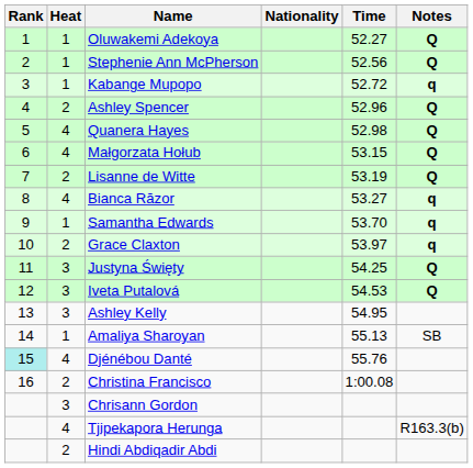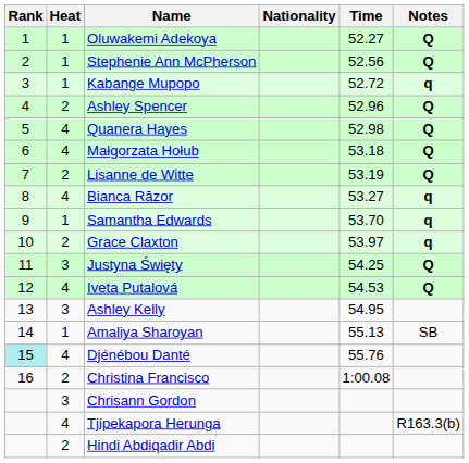 <table class="wikitable sortable" style="text-align:center">
 <tr>
 <th>Rank</th>
 <th>Heat</th>
 <th>Name</th>
 <th>Nationality</th>
 <th>Time</th>
 <th>Notes</th>
 </tr>
 <tr bgcolor=ccffcc>
 <td>1</td>
 <td>1</td>
 <td align=left><a href='#'>Oluwakemi Adekoya</a></td>
 <td align=left></td>
 <td>52.27</td>
 <td><strong>Q</strong></td>
 </tr>
 <tr bgcolor=ccffcc>
 <td>2</td>
 <td>1</td>
 <td align=left><a href='#'>Stephenie Ann McPherson</a></td>
 <td align=left></td>
 <td>52.56</td>
 <td><strong>Q</strong></td>
 </tr>
 <tr bgcolor=ddffdd>
 <td>3</td>
 <td>1</td>
 <td align=left><a href='#'>Kabange Mupopo</a></td>
 <td align=left></td>
 <td>52.72</td>
 <td><strong>q</strong> </td>
 </tr>
 <tr bgcolor=ccffcc>
 <td>4</td>
 <td>2</td>
 <td align=left><a href='#'>Ashley Spencer</a></td>
 <td align=left></td>
 <td>52.96</td>
 <td><strong>Q</strong></td>
 </tr>
 <tr bgcolor=ccffcc>
 <td>5</td>
 <td>4</td>
 <td align=left><a href='#'>Quanera Hayes</a></td>
 <td align=left></td>
 <td>52.98</td>
 <td><strong>Q</strong></td>
 </tr>
 <tr bgcolor=ccffcc>
 <td>6</td>
 <td>4</td>
 <td align=left><a href='#'>Małgorzata Hołub</a></td>
 <td align=left></td>
-<td>53.15</td>
+<td>53.18</td>
 <td><strong>Q</strong></td>
 </tr>
 <tr bgcolor=ccffcc>
 <td>7</td>
 <td>2</td>
 <td align=left><a href='#'>Lisanne de Witte</a></td>
 <td align=left></td>
 <td>53.19</td>
 <td><strong>Q</strong></td>
 </tr>
 <tr bgcolor=ddffdd>
 <td>8</td>
 <td>4</td>
 <td align=left><a href='#'>Bianca Răzor</a></td>
 <td align=left></td>
 <td>53.27</td>
 <td><strong>q</strong></td>
 </tr>
 <tr bgcolor=ddffdd>
 <td>9</td>
 <td>1</td>
 <td align=left><a href='#'>Samantha Edwards</a></td>
 <td align=left></td>
 <td>53.70</td>
 <td><strong>q</strong></td>
 </tr>
 <tr bgcolor=ddffdd>
 <td>10</td>
 <td>2</td>
 <td align=left><a href='#'>Grace Claxton</a></td>
 <td align=left></td>
 <td>53.97</td>
 <td><strong>q</strong></td>
 </tr>
 <tr bgcolor=ccffcc>
 <td>11</td>
 <td>3</td>
 <td align=left><a href='#'>Justyna Święty</a></td>
 <td align=left></td>
 <td>54.25</td>
 <td><strong>Q</strong></td>
 </tr>
 <tr bgcolor=ccffcc>
 <td>12</td>
-<td>3</td>
+<td>4</td>
 <td align=left><a href='#'>Iveta Putalová</a></td>
 <td align=left></td>
 <td>54.53</td>
 <td><strong>Q</strong></td>
 </tr>
 <tr>
 <td>13</td>
 <td>3</td>
 <td align=left><a href='#'>Ashley Kelly</a></td>
 <td align=left></td>
 <td>54.95</td>
 <td></td>
 </tr>
 <tr>
 <td>14</td>
 <td>1</td>
 <td align=left><a href='#'>Amaliya Sharoyan</a></td>
 <td align=left></td>
 <td>55.13</td>
 <td>SB</td>
 </tr>
 <tr>
 <td style="background: paleturquoise;">15</td>
 <td>4</td>
 <td align=left><a href='#'>Djénébou Danté</a></td>
 <td align=left></td>
 <td>55.76</td>
 <td></td>
 </tr>
 <tr>
 <td>16</td>
 <td>2</td>
 <td align=left><a href='#'>Christina Francisco</a></td>
 <td align=left></td>
 <td>1:00.08</td>
 <td></td>
 </tr>
 <tr>
 <td></td>
 <td>3</td>
 <td align=left><a href='#'>Chrisann Gordon</a></td>
 <td align=left></td>
 <td></td>
 <td></td>
 </tr>
 <tr>
 <td></td>
 <td>4</td>
 <td align=left><a href='#'>Tjipekapora Herunga</a></td>
 <td align=left></td>
 <td></td>
 <td>R163.3(b)</td>
 </tr>
 <tr>
 <td></td>
 <td>2</td>
 <td align=left><a href='#'>Hindi Abdiqadir Abdi</a></td>
 <td align=left></td>
 <td></td>
 <td></td>
 </tr>
 </table>
